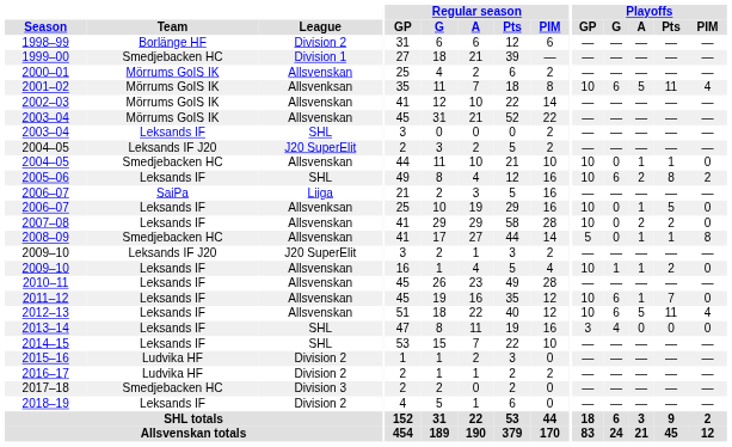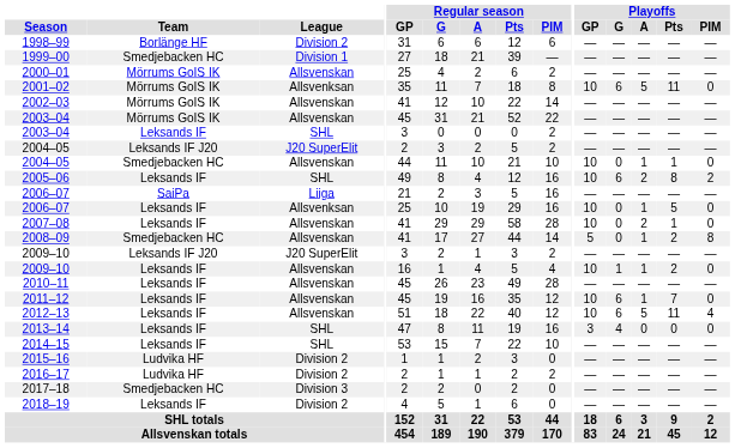 <table border="0" cellpadding="1" cellspacing="0" style="text-align:center; width:60em">
 <tr bgcolor="#e0e0e0">
 <th colspan="3" bgcolor="#ffffff"></th>
 <th rowspan="99" bgcolor="#ffffff"></th>
 <th colspan="5"><a href='#'>Regular season</a></th>
 <th rowspan="99" bgcolor="#ffffff"></th>
 <th colspan="5"><a href='#'>Playoffs</a></th>
 </tr>
 <tr bgcolor="#e0e0e0">
 <th><a href='#'>Season</a></th>
 <th>Team</th>
 <th>League</th>
 <th>GP</th>
 <th><a href='#'>G</a></th>
 <th><a href='#'>A</a></th>
 <th><a href='#'>Pts</a></th>
 <th><a href='#'>PIM</a></th>
 <th>GP</th>
 <th>G</th>
 <th>A</th>
 <th>Pts</th>
 <th>PIM</th>
 </tr>
 <tr>
 <td><a href='#'>1998–99</a></td>
 <td><a href='#'>Borlänge HF</a></td>
 <td><a href='#'>Division 2</a></td>
 <td>31</td>
 <td>6</td>
 <td>6</td>
 <td>12</td>
 <td>6</td>
 <td>—</td>
 <td>—</td>
 <td>—</td>
 <td>—</td>
 <td>—</td>
 </tr>
 <tr bgcolor="#f0f0f0">
 <td><a href='#'>1999–00</a></td>
 <td>Smedjebacken HC</td>
 <td><a href='#'>Division 1</a></td>
 <td>27</td>
 <td>18</td>
 <td>21</td>
 <td>39</td>
 <td>—</td>
 <td>—</td>
 <td>—</td>
 <td>—</td>
 <td>—</td>
 <td>—</td>
 </tr>
 <tr>
 <td><a href='#'>2000–01</a></td>
 <td><a href='#'>Mörrums GoIS IK</a></td>
 <td><a href='#'>Allsvenskan</a></td>
 <td>25</td>
 <td>4</td>
 <td>2</td>
 <td>6</td>
 <td>2</td>
 <td>—</td>
 <td>—</td>
 <td>—</td>
 <td>—</td>
 <td>—</td>
 </tr>
 <tr bgcolor="#f0f0f0">
 <td><a href='#'>2001–02</a></td>
 <td>Mörrums GoIS IK</td>
 <td>Allsvenksan</td>
 <td>35</td>
 <td>11</td>
 <td>7</td>
 <td>18</td>
 <td>8</td>
 <td>10</td>
 <td>6</td>
 <td>5</td>
 <td>11</td>
-<td>4</td>
+<td>0</td>
 </tr>
 <tr>
 <td><a href='#'>2002–03</a></td>
 <td>Mörrums GoIS IK</td>
 <td>Allsvenskan</td>
 <td>41</td>
 <td>12</td>
 <td>10</td>
 <td>22</td>
 <td>14</td>
 <td>—</td>
 <td>—</td>
 <td>—</td>
 <td>—</td>
 <td>—</td>
 </tr>
 <tr bgcolor="#f0f0f0">
 <td><a href='#'>2003–04</a></td>
 <td>Mörrums GoIS IK</td>
 <td>Allsvenskan</td>
 <td>45</td>
 <td>31</td>
 <td>21</td>
 <td>52</td>
 <td>22</td>
 <td>—</td>
 <td>—</td>
 <td>—</td>
 <td>—</td>
 <td>—</td>
 </tr>
 <tr>
 <td><a href='#'>2003–04</a></td>
 <td><a href='#'>Leksands IF</a></td>
 <td><a href='#'>SHL</a></td>
 <td>3</td>
 <td>0</td>
 <td>0</td>
 <td>0</td>
 <td>2</td>
 <td>—</td>
 <td>—</td>
 <td>—</td>
 <td>—</td>
 <td>—</td>
 </tr>
 <tr bgcolor="#f0f0f0">
 <td>2004–05</td>
 <td>Leksands IF J20</td>
 <td><a href='#'>J20 SuperElit</a></td>
 <td>2</td>
 <td>3</td>
 <td>2</td>
 <td>5</td>
 <td>2</td>
 <td>—</td>
 <td>—</td>
 <td>—</td>
 <td>—</td>
 <td>—</td>
 </tr>
 <tr>
 <td><a href='#'>2004–05</a></td>
 <td>Smedjebacken HC</td>
 <td>Allsvenskan</td>
 <td>44</td>
 <td>11</td>
 <td>10</td>
 <td>21</td>
 <td>10</td>
 <td>10</td>
 <td>0</td>
 <td>1</td>
 <td>1</td>
 <td>0</td>
 </tr>
 <tr bgcolor="#f0f0f0">
 <td><a href='#'>2005–06</a></td>
 <td>Leksands IF</td>
 <td>SHL</td>
 <td>49</td>
 <td>8</td>
 <td>4</td>
 <td>12</td>
 <td>16</td>
 <td>10</td>
 <td>6</td>
 <td>2</td>
 <td>8</td>
 <td>2</td>
 </tr>
 <tr>
 <td><a href='#'>2006–07</a></td>
 <td><a href='#'>SaiPa</a></td>
 <td><a href='#'>Liiga</a></td>
 <td>21</td>
 <td>2</td>
 <td>3</td>
 <td>5</td>
 <td>16</td>
 <td>—</td>
 <td>—</td>
 <td>—</td>
 <td>—</td>
 <td>—</td>
 </tr>
 <tr bgcolor="#f0f0f0">
 <td><a href='#'>2006–07</a></td>
 <td>Leksands IF</td>
 <td>Allsvenksan</td>
 <td>25</td>
 <td>10</td>
 <td>19</td>
 <td>29</td>
 <td>16</td>
 <td>10</td>
 <td>0</td>
 <td>1</td>
 <td>5</td>
 <td>0</td>
 </tr>
 <tr>
 <td><a href='#'>2007–08</a></td>
 <td>Leksands IF</td>
 <td>Allsvenskan</td>
 <td>41</td>
 <td>29</td>
 <td>29</td>
 <td>58</td>
 <td>28</td>
 <td>10</td>
 <td>0</td>
 <td>2</td>
-<td>2</td>
+<td>1</td>
 <td>0</td>
 </tr>
 <tr bgcolor="#f0f0f0">
 <td><a href='#'>2008–09</a></td>
 <td>Smedjebacken HC</td>
 <td>Allsvenskan</td>
 <td>41</td>
 <td>17</td>
 <td>27</td>
 <td>44</td>
 <td>14</td>
 <td>5</td>
 <td>0</td>
 <td>1</td>
-<td>1</td>
+<td>2</td>
 <td>8</td>
 </tr>
 <tr>
 <td>2009–10</td>
 <td>Leksands IF J20</td>
 <td>J20 SuperElit</td>
 <td>3</td>
 <td>2</td>
 <td>1</td>
 <td>3</td>
 <td>2</td>
 <td>—</td>
 <td>—</td>
 <td>—</td>
 <td>—</td>
 <td>—</td>
 </tr>
 <tr bgcolor="#f0f0f0">
 <td><a href='#'>2009–10</a></td>
 <td>Leksands IF</td>
 <td>Allsvenskan</td>
 <td>16</td>
 <td>1</td>
 <td>4</td>
 <td>5</td>
 <td>4</td>
 <td>10</td>
 <td>1</td>
 <td>1</td>
 <td>2</td>
 <td>0</td>
 </tr>
 <tr>
 <td><a href='#'>2010–11</a></td>
 <td>Leksands IF</td>
 <td>Allsvenskan</td>
 <td>45</td>
 <td>26</td>
 <td>23</td>
 <td>49</td>
 <td>28</td>
 <td>—</td>
 <td>—</td>
 <td>—</td>
 <td>—</td>
 <td>—</td>
 </tr>
 <tr bgcolor="#f0f0f0">
 <td><a href='#'>2011–12</a></td>
 <td>Leksands IF</td>
 <td>Allsvenskan</td>
 <td>45</td>
 <td>19</td>
 <td>16</td>
 <td>35</td>
 <td>12</td>
 <td>10</td>
 <td>6</td>
 <td>1</td>
 <td>7</td>
 <td>0</td>
 </tr>
 <tr>
 <td><a href='#'>2012–13</a></td>
 <td>Leksands IF</td>
 <td>Allsvenskan</td>
 <td>51</td>
 <td>18</td>
 <td>22</td>
 <td>40</td>
 <td>12</td>
 <td>10</td>
 <td>6</td>
 <td>5</td>
 <td>11</td>
 <td>4</td>
 </tr>
 <tr bgcolor="#f0f0f0">
 <td><a href='#'>2013–14</a></td>
 <td>Leksands IF</td>
 <td>SHL</td>
 <td>47</td>
 <td>8</td>
 <td>11</td>
 <td>19</td>
 <td>16</td>
 <td>3</td>
 <td>4</td>
 <td>0</td>
 <td>0</td>
 <td>0</td>
 </tr>
 <tr>
 <td><a href='#'>2014–15</a></td>
 <td>Leksands IF</td>
 <td>SHL</td>
 <td>53</td>
 <td>15</td>
 <td>7</td>
 <td>22</td>
 <td>10</td>
 <td>—</td>
 <td>—</td>
 <td>—</td>
 <td>—</td>
 <td>—</td>
 </tr>
 <tr bgcolor="#f0f0f0">
 <td><a href='#'>2015–16</a></td>
 <td>Ludvika HF</td>
 <td>Division 2</td>
 <td>1</td>
 <td>1</td>
 <td>2</td>
 <td>3</td>
 <td>0</td>
 <td>—</td>
 <td>—</td>
 <td>—</td>
 <td>—</td>
 <td>—</td>
 </tr>
 <tr>
 <td><a href='#'>2016–17</a></td>
 <td>Ludvika HF</td>
 <td>Division 2</td>
 <td>2</td>
 <td>1</td>
 <td>1</td>
 <td>2</td>
 <td>2</td>
 <td>—</td>
 <td>—</td>
 <td>—</td>
 <td>—</td>
 <td>—</td>
 </tr>
 <tr bgcolor="#f0f0f0">
 <td>2017–18</td>
 <td>Smedjebacken HC</td>
 <td>Division 3</td>
 <td>2</td>
 <td>2</td>
 <td>0</td>
 <td>2</td>
 <td>0</td>
 <td>—</td>
 <td>—</td>
 <td>—</td>
 <td>—</td>
 <td>—</td>
 </tr>
 <tr>
 <td><a href='#'>2018–19</a></td>
 <td>Leksands IF</td>
 <td>Division 2</td>
 <td>4</td>
 <td>5</td>
 <td>1</td>
 <td>6</td>
 <td>0</td>
 <td>—</td>
 <td>—</td>
 <td>—</td>
 <td>—</td>
 <td>—</td>
 </tr>
 <tr>
 </tr>
 <tr ALIGN="center" bgcolor="#e0e0e0">
 <th colspan="3">SHL totals</th>
 <th ALIGN="center">152</th>
 <th ALIGN="center">31</th>
 <th ALIGN="center">22</th>
 <th ALIGN="center">53</th>
 <th ALIGN="center">44</th>
 <th ALIGN="center">18</th>
 <th ALIGN="center">6</th>
 <th ALIGN="center">3</th>
 <th ALIGN="center">9</th>
 <th ALIGN="center">2</th>
 </tr>
 <tr>
 </tr>
 <tr ALIGN="center" bgcolor="#e0e0e0">
 <th colspan="3">Allsvenskan totals</th>
 <th ALIGN="center">454</th>
 <th ALIGN="center">189</th>
 <th ALIGN="center">190</th>
 <th ALIGN="center">379</th>
 <th ALIGN="center">170</th>
 <th ALIGN="center">83</th>
 <th ALIGN="center">24</th>
 <th ALIGN="center">21</th>
 <th ALIGN="center">45</th>
 <th ALIGN="center">12</th>
 </tr>
 </table>
